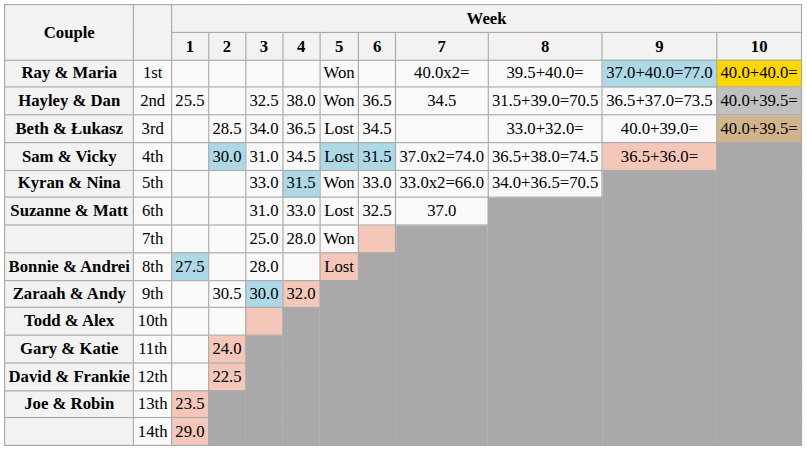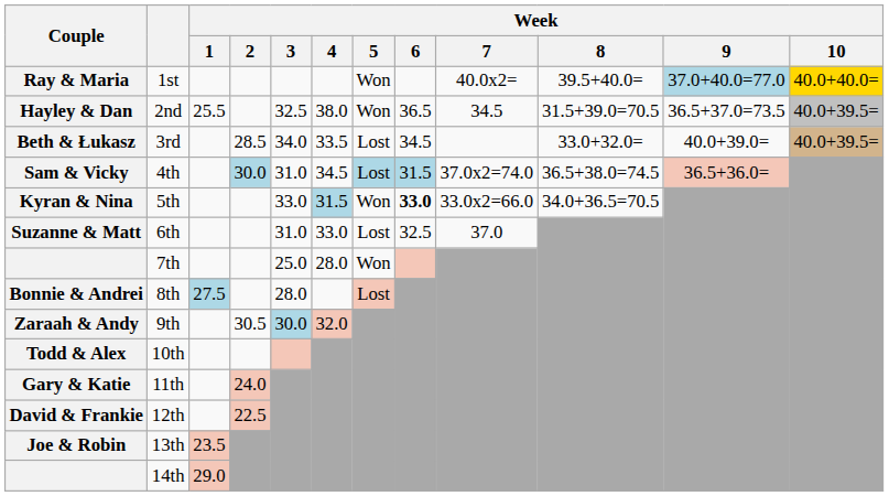 <table class="wikitable sortable" style="text-align:center; font-size:90%"">
 <tr>
 <th scope="col" rowspan=2 style="text-align:center">Couple</th>
 <th scope="col" rowspan=2 style="text-align:center"></th>
 <th colspan="10" style="text-align:center">Week</th>
 </tr>
 <tr>
 <th scope="col">1</th>
 <th scope="col">2</th>
 <th scope="col">3</th>
 <th scope="col">4</th>
 <th scope="col">5</th>
 <th scope="col">6</th>
 <th scope="col">7</th>
 <th scope="col">8</th>
 <th scope="col">9</th>
 <th scope="col">10</th>
 </tr>
 <tr>
 <th scope="row">Ray & Maria</th>
 <td>1st</td>
 <td></td>
 <td></td>
 <td></td>
 <td></td>
 <td>Won</td>
 <td></td>
 <td>40.0x2=</td>
 <td>39.5+40.0=</td>
 <td bgcolor=lightblue >37.0+40.0=77.0</td>
 <td bgcolor=gold >40.0+40.0=</td>
 </tr>
 <tr>
 <th scope="row">Hayley & Dan</th>
 <td>2nd</td>
 <td>25.5</td>
 <td></td>
 <td>32.5</td>
 <td>38.0</td>
 <td>Won</td>
 <td>36.5</td>
 <td>34.5</td>
 <td>31.5+39.0=70.5</td>
 <td>36.5+37.0=73.5</td>
 <td bgcolor=silver >40.0+39.5=</td>
 </tr>
 <tr>
 <th scope="row">Beth & Łukasz</th>
 <td>3rd</td>
 <td></td>
 <td>28.5</td>
 <td>34.0</td>
-<td>36.5</td>
+<td>33.5</td>
 <td>Lost</td>
 <td>34.5</td>
 <td></td>
 <td>33.0+32.0=</td>
 <td>40.0+39.0=</td>
 <td bgcolor=tan >40.0+39.5=</td>
 </tr>
 <tr>
 <th scope="row">Sam & Vicky</th>
 <td>4th</td>
 <td></td>
 <td bgcolor=lightblue>30.0</td>
 <td>31.0</td>
 <td>34.5</td>
 <td bgcolor=lightblue>Lost</td>
 <td bgcolor=lightblue>31.5</td>
 <td>37.0x2=74.0</td>
 <td>36.5+38.0=74.5</td>
 <td bgcolor="f4c7b8" >36.5+36.0=</td>
 <td rowspan="11" bgcolor="darkgrey"></td>
 </tr>
 <tr>
 <th scope="row">Kyran & Nina</th>
 <td>5th</td>
 <td></td>
 <td></td>
 <td>33.0</td>
 <td bgcolor=lightblue>31.5</td>
 <td>Won</td>
-<td>33.0</td>
+<td><strong>33.0</strong></td>
 <td>33.0x2=66.0</td>
 <td>34.0+36.5=70.5</td>
 <td rowspan="10" bgcolor="darkgrey"></td>
 </tr>
 <tr>
 <th scope="row">Suzanne & Matt</th>
 <td>6th</td>
 <td></td>
 <td></td>
 <td>31.0</td>
 <td>33.0</td>
 <td>Lost</td>
 <td>32.5</td>
 <td>37.0</td>
 <td rowspan="9" bgcolor="darkgrey"></td>
 </tr>
 <tr>
 <th scope="row"></th>
 <td>7th</td>
 <td></td>
 <td></td>
 <td>25.0</td>
 <td>28.0</td>
 <td>Won</td>
 <td bgcolor="f4c7b8"></td>
 <td rowspan="8" bgcolor="darkgrey"></td>
 </tr>
 <tr>
 <th scope="row">Bonnie & Andrei</th>
 <td>8th</td>
 <td bgcolor=lightblue>27.5</td>
 <td></td>
 <td>28.0</td>
 <td></td>
 <td bgcolor="f4c7b8">Lost</td>
 <td rowspan="7" bgcolor="darkgrey"></td>
 </tr>
 <tr>
 <th scope="row">Zaraah & Andy</th>
 <td>9th</td>
 <td></td>
 <td>30.5</td>
 <td bgcolor=lightblue>30.0</td>
 <td bgcolor="f4c7b8">32.0</td>
 <td rowspan="6" bgcolor="darkgrey"></td>
 </tr>
 <tr>
 <th scope="row">Todd & Alex</th>
 <td>10th</td>
 <td></td>
 <td></td>
 <td bgcolor="f4c7b8"></td>
 <td rowspan="5" bgcolor="darkgrey"></td>
 </tr>
 <tr>
 <th scope="row">Gary & Katie</th>
 <td>11th</td>
 <td></td>
 <td bgcolor="f4c7b8">24.0</td>
 <td rowspan="4" bgcolor="darkgrey"></td>
 </tr>
 <tr>
 <th scope="row">David & Frankie</th>
 <td>12th</td>
 <td></td>
 <td bgcolor="f4c7b8">22.5</td>
 </tr>
 <tr>
 <th scope="row">Joe & Robin</th>
 <td>13th</td>
 <td bgcolor="f4c7b8">23.5</td>
 <td rowspan="2" bgcolor="darkgrey"></td>
 </tr>
 <tr>
 <th scope="row"></th>
 <td>14th</td>
 <td bgcolor="f4c7b8">29.0</td>
 </tr>
 </table>
